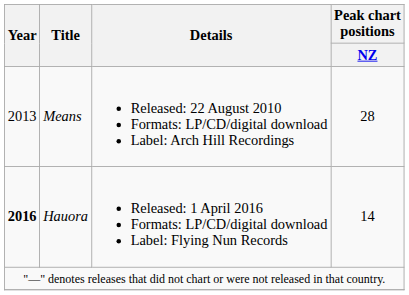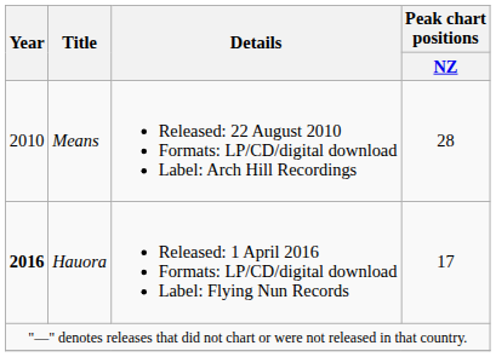 <table class="wikitable plainrowheaders">
 <tr>
 <th rowspan="2">Year</th>
 <th rowspan="2">Title</th>
 <th rowspan="2">Details</th>
 <th>Peak chart<br>positions</th>
 </tr>
 <tr>
 <th><a href='#'>NZ</a></th>
 </tr>
 <tr>
-<td>2013</td>
+<td>2010</td>
 <td><em>Means</em></td>
 <td><br><ul><li>Released: 22 August 2010</li><li>Formats: LP/CD/digital download</li><li>Label: Arch Hill Recordings</li></ul></td>
 <td align=center>28</td>
 </tr>
 <tr>
 <td><strong>2016</strong></td>
 <td><em>Hauora</em></td>
 <td><br><ul><li>Released: 1 April 2016</li><li>Formats: LP/CD/digital download</li><li>Label: Flying Nun Records</li></ul></td>
-<td align=center>14</td>
+<td align=center>17</td>
 </tr>
 <tr>
 <td align=center colspan=4><small>"—" denotes releases that did not chart or were not released in that country.</small></td>
 </tr>
 <tr>
 </tr>
 </table>
